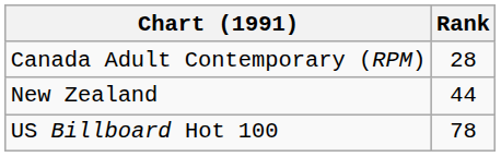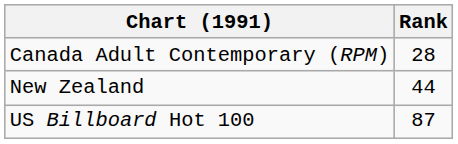 <table class="wikitable sortable">
 <tr>
 <th>Chart (1991)</th>
 <th>Rank</th>
 </tr>
 <tr>
 <td>Canada Adult Contemporary (<em>RPM</em>)</td>
 <td style="text-align:center;">28</td>
 </tr>
 <tr>
 <td>New Zealand</td>
 <td style="text-align:center;">44</td>
 </tr>
 <tr>
 <td>US <em>Billboard</em> Hot 100</td>
-<td style="text-align:center;">78</td>
+<td style="text-align:center;">87</td>
 </tr>
 </table>
